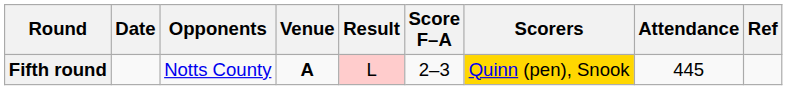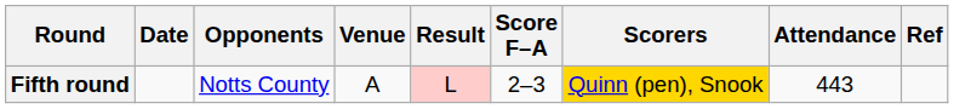 <table class="wikitable plainrowheaders sortable" style="text-align:center">
 <tr>
 <th scope="col">Round</th>
 <th scope="col">Date</th>
 <th scope="col">Opponents</th>
 <th scope="col">Venue</th>
 <th scope="col">Result</th>
 <th scope="col">Score<br>F–A</th>
 <th scope="col" class="unsortable">Scorers</th>
 <th scope="col">Attendance</th>
 <th scope="col" class="unsortable">Ref</th>
 </tr>
 <tr>
 <th scope="row">Fifth round</th>
 <td align="left"></td>
 <td align="left"><a href='#'>Notts County</a></td>
-<td><strong>A</strong></td>
+<td>A</td>
 <td style="background-color:#FFCCCC">L</td>
 <td>2–3</td>
 <td align="left" style="background: gold;"><a href='#'>Quinn</a> (pen), Snook</td>
-<td>445</td>
+<td>443</td>
 <td></td>
 </tr>
 </table>
